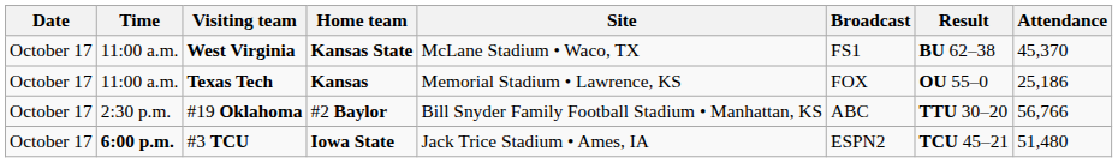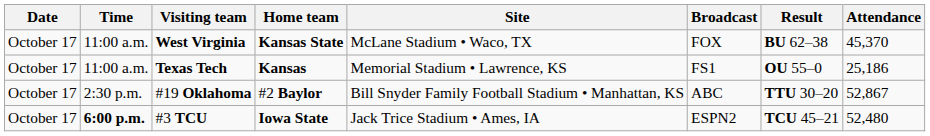 <table class="wikitable" style="font-size:95%;">
 <tr>
 <th>Date</th>
 <th>Time</th>
 <th>Visiting team</th>
 <th>Home team</th>
 <th>Site</th>
 <th>Broadcast</th>
 <th>Result</th>
 <th>Attendance</th>
 </tr>
 <tr bgcolor=>
 <td>October 17</td>
 <td>11:00 a.m.</td>
 <td><strong>West Virginia</strong></td>
 <td><strong>Kansas State</strong></td>
 <td>McLane Stadium • Waco, TX</td>
-<td>FS1</td>
+<td>FOX</td>
 <td><strong>BU</strong> 62–38</td>
 <td>45,370</td>
 </tr>
 <tr bgcolor=>
 <td>October 17</td>
 <td>11:00 a.m.</td>
 <td><strong>Texas Tech</strong></td>
 <td><strong>Kansas</strong></td>
 <td>Memorial Stadium • Lawrence, KS</td>
-<td>FOX</td>
+<td>FS1</td>
 <td><strong>OU</strong> 55–0</td>
 <td>25,186</td>
 </tr>
 <tr bgcolor=>
 <td>October 17</td>
 <td>2:30 p.m.</td>
 <td>#19 <strong>Oklahoma</strong></td>
 <td>#2 <strong>Baylor</strong></td>
 <td>Bill Snyder Family Football Stadium • Manhattan, KS</td>
 <td>ABC</td>
 <td><strong>TTU</strong> 30–20</td>
-<td>56,766</td>
+<td>52,867</td>
 </tr>
 <tr bgcolor=>
 <td>October 17</td>
 <td><strong>6:00 p.m.</strong></td>
 <td>#3 <strong>TCU</strong></td>
 <td><strong>Iowa State</strong></td>
 <td>Jack Trice Stadium • Ames, IA</td>
 <td>ESPN2</td>
 <td><strong>TCU</strong> 45–21</td>
-<td>51,480</td>
+<td>52,480</td>
 </tr>
 </table>
